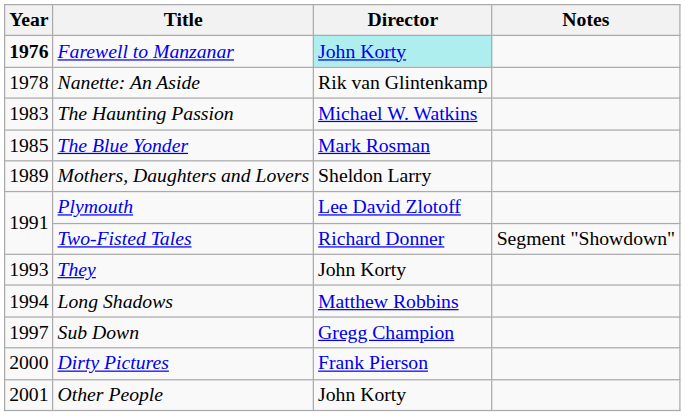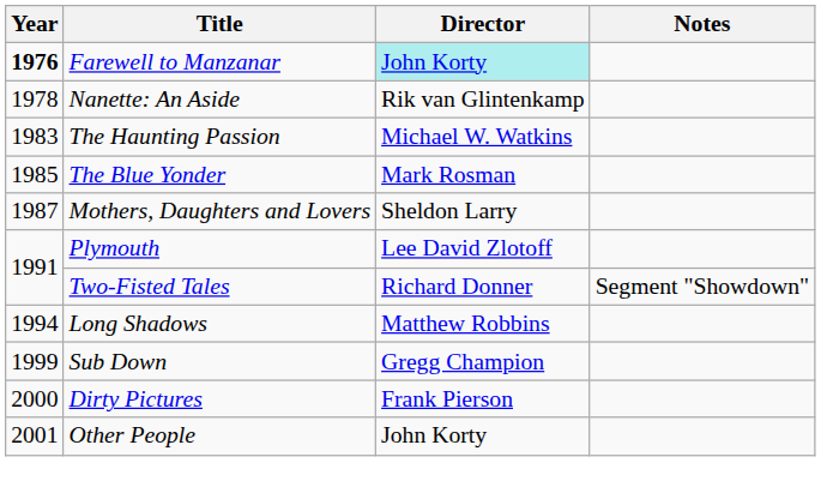 <table class="wikitable">
 <tr>
 <th>Year</th>
 <th>Title</th>
 <th>Director</th>
 <th>Notes</th>
 </tr>
 <tr>
 <td><strong>1976</strong></td>
 <td><em><a href='#'>Farewell to Manzanar</a></em></td>
 <td style="background: paleturquoise;"><a href='#'>John Korty</a></td>
 <td></td>
 </tr>
 <tr>
 <td>1978</td>
 <td><em>Nanette: An Aside</em></td>
 <td>Rik van Glintenkamp</td>
 <td></td>
 </tr>
 <tr>
 <td>1983</td>
 <td><em>The Haunting Passion</em></td>
 <td><a href='#'>Michael W. Watkins</a></td>
 <td></td>
 </tr>
 <tr>
 <td>1985</td>
 <td><em><a href='#'>The Blue Yonder</a></em></td>
 <td><a href='#'>Mark Rosman</a></td>
 <td></td>
 </tr>
 <tr>
-<td>1989</td>
+<td>1987</td>
 <td><em>Mothers, Daughters and Lovers</em></td>
 <td>Sheldon Larry</td>
 <td></td>
 </tr>
 <tr>
 <td rowspan=2>1991</td>
 <td><em><a href='#'>Plymouth</a></em></td>
 <td><a href='#'>Lee David Zlotoff</a></td>
 <td></td>
 </tr>
 <tr>
 <td><em><a href='#'>Two-Fisted Tales</a></em></td>
 <td><a href='#'>Richard Donner</a></td>
 <td>Segment "Showdown"</td>
 </tr>
 <tr>
-<td>1993</td>
-<td><em><a href='#'>They</a></em></td>
-<td>John Korty</td>
-<td></td>
-</tr>
-<tr>
 <td>1994</td>
 <td><em>Long Shadows</em></td>
 <td><a href='#'>Matthew Robbins</a></td>
 <td></td>
 </tr>
 <tr>
-<td>1997</td>
+<td>1999</td>
 <td><em>Sub Down</em></td>
 <td><a href='#'>Gregg Champion</a></td>
 <td></td>
 </tr>
 <tr>
 <td>2000</td>
 <td><em><a href='#'>Dirty Pictures</a></em></td>
 <td><a href='#'>Frank Pierson</a></td>
 <td></td>
 </tr>
 <tr>
 <td>2001</td>
 <td><em>Other People</em></td>
 <td>John Korty</td>
 <td></td>
 </tr>
 </table>
